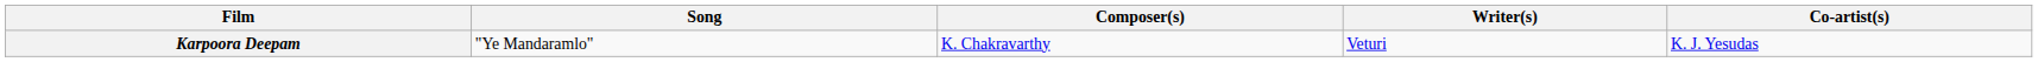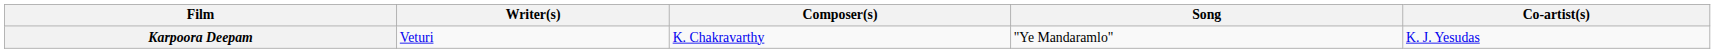 <table class="wikitable plainrowheaders" width="100%" textcolor:#000;">
 <tr>
 <th scope="col" width=23%><strong>Film</strong></th>
+<th scope="col" width=16%><strong>Writer(s)</strong></th>
+<th scope="col" width=20%><strong>Composer(s)</strong></th>
 <th scope="col" width=23%><strong>Song</strong></th>
-<th scope="col" width=20%><strong>Composer(s)</strong></th>
-<th scope="col" width=16%><strong>Writer(s)</strong></th>
 <th scope="col" width=18%><strong>Co-artist(s)</strong></th>
 </tr>
 <tr>
 <th><em>Karpoora Deepam</em></th>
+<td><a href='#'>Veturi</a></td>
+<td><a href='#'>K. Chakravarthy</a></td>
 <td>"Ye Mandaramlo"</td>
-<td><a href='#'>K. Chakravarthy</a></td>
-<td><a href='#'>Veturi</a></td>
 <td><a href='#'>K. J. Yesudas</a></td>
 </tr>
 </table>
